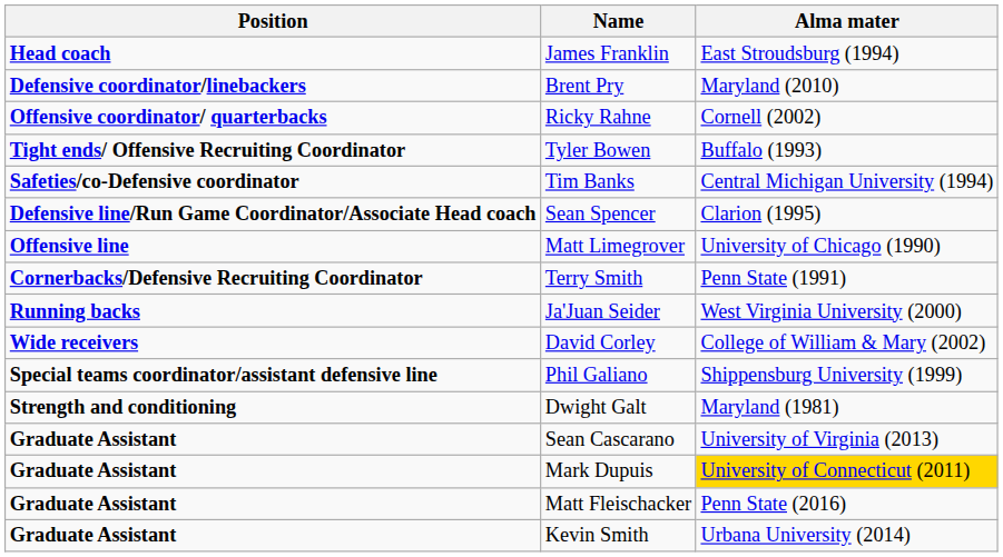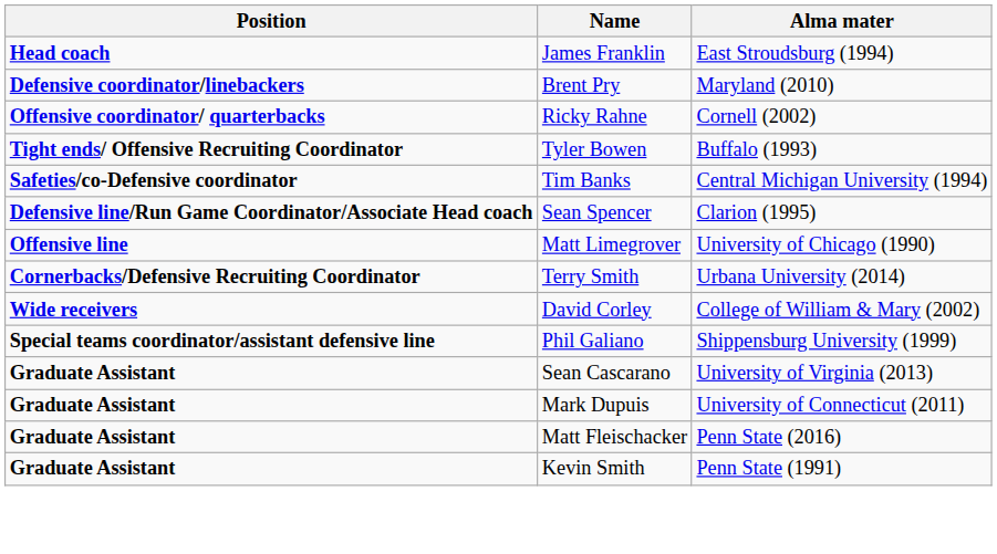 <table class="wikitable">
 <tr>
 <th>Position</th>
 <th>Name</th>
 <th>Alma mater</th>
 </tr>
 <tr>
 <td><strong><a href='#'>Head coach</a></strong></td>
 <td><a href='#'>James Franklin</a></td>
 <td><a href='#'>East Stroudsburg</a> (1994)</td>
 </tr>
 <tr>
 <td><strong><a href='#'>Defensive coordinator</a>/<a href='#'>linebackers</a></strong></td>
 <td><a href='#'>Brent Pry</a></td>
 <td><a href='#'>Maryland</a> (2010)</td>
 </tr>
 <tr>
 <td><strong><a href='#'>Offensive coordinator</a>/ <a href='#'>quarterbacks</a></strong></td>
 <td><a href='#'>Ricky Rahne</a></td>
 <td><a href='#'>Cornell</a> (2002)</td>
 </tr>
 <tr>
 <td><strong><a href='#'>Tight ends</a>/ Offensive Recruiting Coordinator</strong></td>
 <td><a href='#'>Tyler Bowen</a></td>
 <td><a href='#'>Buffalo</a> (1993)</td>
 </tr>
 <tr>
 <td><strong><a href='#'>Safeties</a>/co-Defensive coordinator</strong></td>
 <td><a href='#'>Tim Banks</a></td>
 <td><a href='#'>Central Michigan University</a> (1994)</td>
 </tr>
 <tr>
 <td><strong><a href='#'>Defensive line</a>/Run Game Coordinator/Associate Head coach</strong></td>
 <td><a href='#'>Sean Spencer</a></td>
 <td><a href='#'>Clarion</a> (1995)</td>
 </tr>
 <tr>
 <td><strong><a href='#'>Offensive line</a></strong></td>
 <td><a href='#'>Matt Limegrover</a></td>
 <td><a href='#'>University of Chicago</a> (1990)</td>
 </tr>
 <tr>
 <td><strong><a href='#'>Cornerbacks</a>/Defensive Recruiting Coordinator</strong></td>
 <td><a href='#'>Terry Smith</a></td>
-<td><a href='#'>Penn State</a> (1991)</td>
-</tr>
-<tr>
-<td><strong><a href='#'>Running backs</a></strong></td>
-<td><a href='#'>Ja'Juan Seider</a></td>
-<td><a href='#'>West Virginia University</a> (2000)</td>
+<td><a href='#'>Urbana University</a> (2014)</td>
 </tr>
 <tr>
 <td><strong><a href='#'>Wide receivers</a></strong></td>
 <td><a href='#'>David Corley</a></td>
 <td><a href='#'>College of William & Mary</a> (2002)</td>
 </tr>
 <tr>
 <td><strong>Special teams coordinator/assistant defensive line</strong></td>
 <td><a href='#'>Phil Galiano</a></td>
 <td><a href='#'>Shippensburg University</a> (1999)</td>
 </tr>
 <tr>
-<td><strong>Strength and conditioning</strong></td>
-<td>Dwight Galt</td>
-<td><a href='#'>Maryland</a> (1981)</td>
-</tr>
-<tr>
 <td><strong>Graduate Assistant</strong></td>
 <td>Sean Cascarano</td>
 <td><a href='#'>University of Virginia</a> (2013)</td>
 </tr>
 <tr>
 <td><strong>Graduate Assistant</strong></td>
 <td>Mark Dupuis</td>
-<td style="background: gold;"><a href='#'>University of Connecticut</a> (2011)</td>
+<td><a href='#'>University of Connecticut</a> (2011)</td>
 </tr>
 <tr>
 <td><strong>Graduate Assistant</strong></td>
 <td>Matt Fleischacker</td>
 <td><a href='#'>Penn State</a> (2016)</td>
 </tr>
 <tr>
 <td><strong>Graduate Assistant</strong></td>
 <td>Kevin Smith</td>
-<td><a href='#'>Urbana University</a> (2014)</td>
+<td><a href='#'>Penn State</a> (1991)</td>
 </tr>
 </table>
